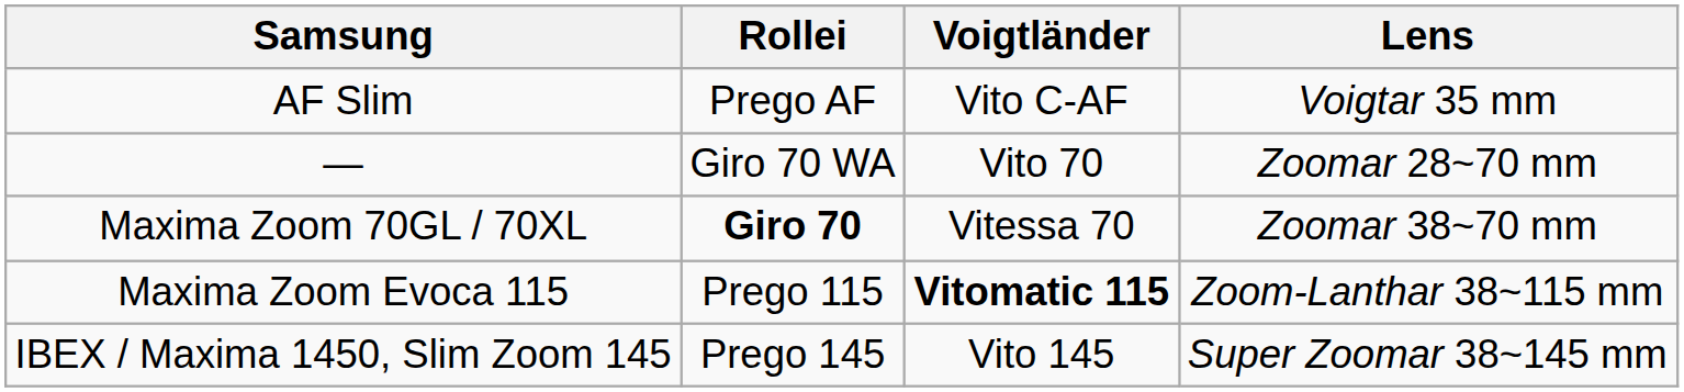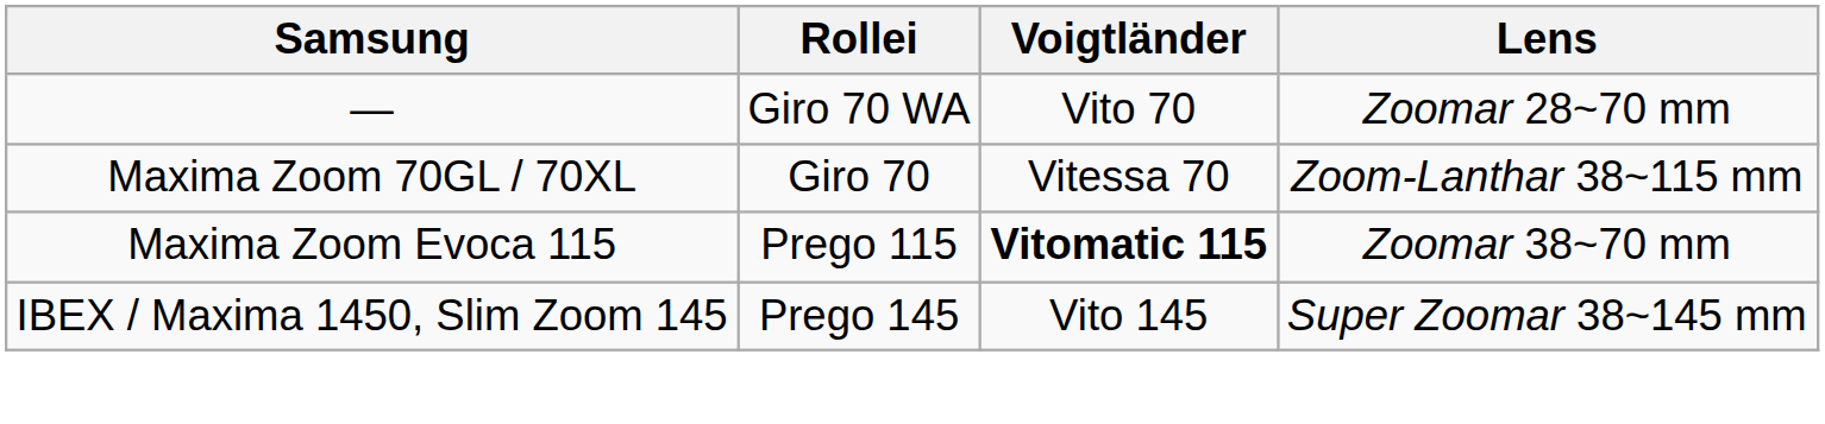 <table class="wikitable" style="font-size:100%;text-align:center;">
 <tr>
 <th>Samsung</th>
 <th>Rollei</th>
 <th>Voigtländer</th>
 <th>Lens</th>
-</tr>
-<tr>
-<td>AF Slim</td>
-<td>Prego AF</td>
-<td>Vito C-AF</td>
-<td><em>Voigtar</em> 35 mm </td>
 </tr>
 <tr>
 <td>—</td>
 <td>Giro 70 WA</td>
 <td>Vito 70</td>
 <td><em>Zoomar</em> 28~70 mm</td>
 </tr>
 <tr>
 <td>Maxima Zoom 70GL / 70XL</td>
-<td><strong>Giro 70</strong></td>
+<td>Giro 70</td>
 <td>Vitessa 70</td>
-<td><em>Zoomar</em> 38~70 mm</td>
+<td><em>Zoom-Lanthar</em> 38~115 mm</td>
 </tr>
 <tr>
 <td>Maxima Zoom Evoca 115</td>
 <td>Prego 115</td>
 <td><strong>Vitomatic 115</strong></td>
-<td><em>Zoom-Lanthar</em> 38~115 mm</td>
+<td><em>Zoomar</em> 38~70 mm</td>
 </tr>
 <tr>
 <td>IBEX / Maxima 1450, Slim Zoom 145</td>
 <td>Prego 145</td>
 <td>Vito 145</td>
 <td><em>Super Zoomar</em> 38~145 mm</td>
 </tr>
 </table>
